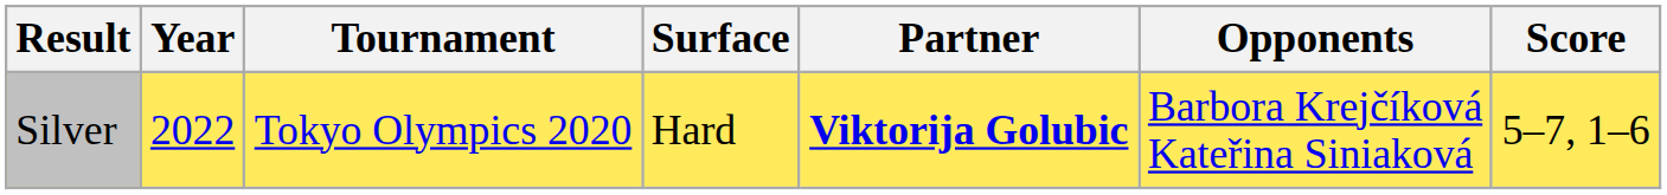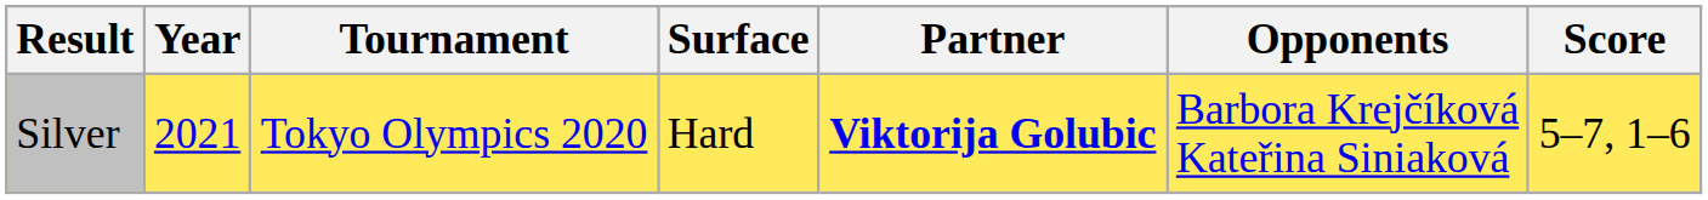 <table class="sortable wikitable">
 <tr>
 <th>Result</th>
 <th>Year</th>
 <th>Tournament</th>
 <th>Surface</th>
 <th>Partner</th>
 <th>Opponents</th>
 <th class=unsortable>Score</th>
 </tr>
 <tr bgcolor=FFEA5C>
 <td style="background:silver;">Silver</td>
-<td><a href='#'>2022</a></td>
+<td><a href='#'>2021</a></td>
 <td><a href='#'>Tokyo Olympics 2020</a></td>
 <td>Hard</td>
 <td><strong> <a href='#'>Viktorija Golubic</a></strong></td>
 <td> <a href='#'>Barbora Krejčíková</a> <br>  <a href='#'>Kateřina Siniaková</a></td>
 <td>5–7, 1–6</td>
 </tr>
 </table>
